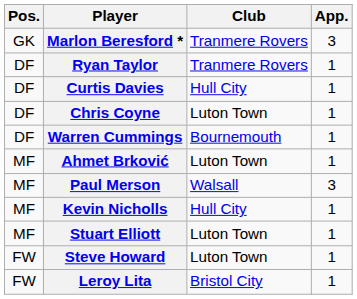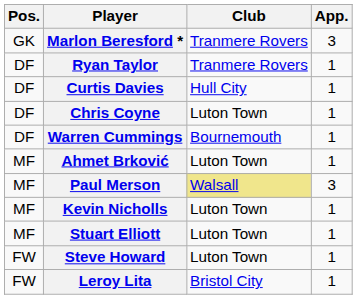 <table class="wikitable plainrowheaders" style="text-align: left">
 <tr>
 <th scope=col>Pos.</th>
 <th scope=col>Player</th>
 <th scope=col>Club</th>
 <th scope=col>App.</th>
 </tr>
 <tr>
 <td style=text-align:center>GK</td>
 <th scope=row><a href='#'>Marlon Beresford</a> *</th>
 <td><a href='#'>Tranmere Rovers</a></td>
 <td style=text-align:center>3</td>
 </tr>
 <tr>
 <td style=text-align:center>DF</td>
 <th scope=row><a href='#'>Ryan Taylor</a></th>
 <td><a href='#'>Tranmere Rovers</a></td>
 <td style=text-align:center>1</td>
 </tr>
 <tr>
 <td style=text-align:center>DF</td>
 <th scope=row><a href='#'>Curtis Davies</a></th>
 <td><a href='#'>Hull City</a></td>
 <td style=text-align:center>1</td>
 </tr>
 <tr>
 <td style=text-align:center>DF</td>
 <th scope=row><a href='#'>Chris Coyne</a></th>
 <td>Luton Town</td>
 <td style=text-align:center>1</td>
 </tr>
 <tr>
 <td style=text-align:center>DF</td>
 <th scope=row><a href='#'>Warren Cummings</a></th>
 <td><a href='#'>Bournemouth</a></td>
 <td style=text-align:center>1</td>
 </tr>
 <tr>
 <td style=text-align:center>MF</td>
 <th scope=row><a href='#'>Ahmet Brković</a></th>
 <td>Luton Town</td>
 <td style=text-align:center>1</td>
 </tr>
 <tr>
 <td style=text-align:center>MF</td>
 <th scope=row><a href='#'>Paul Merson</a></th>
-<td><a href='#'>Walsall</a></td>
+<td style="background: khaki;"><a href='#'>Walsall</a></td>
 <td style=text-align:center>3</td>
 </tr>
 <tr>
 <td style=text-align:center>MF</td>
 <th scope=row><a href='#'>Kevin Nicholls</a></th>
-<td><a href='#'>Hull City</a></td>
+<td>Luton Town</td>
 <td style=text-align:center>1</td>
 </tr>
 <tr>
 <td style=text-align:center>MF</td>
 <th scope=row><a href='#'>Stuart Elliott</a></th>
 <td>Luton Town</td>
 <td style=text-align:center>1</td>
 </tr>
 <tr>
 <td style=text-align:center>FW</td>
 <th scope=row><a href='#'>Steve Howard</a></th>
 <td>Luton Town</td>
 <td style=text-align:center>1</td>
 </tr>
 <tr>
 <td style=text-align:center>FW</td>
 <th scope=row><a href='#'>Leroy Lita</a></th>
 <td><a href='#'>Bristol City</a></td>
 <td style=text-align:center>1</td>
 </tr>
 </table>
